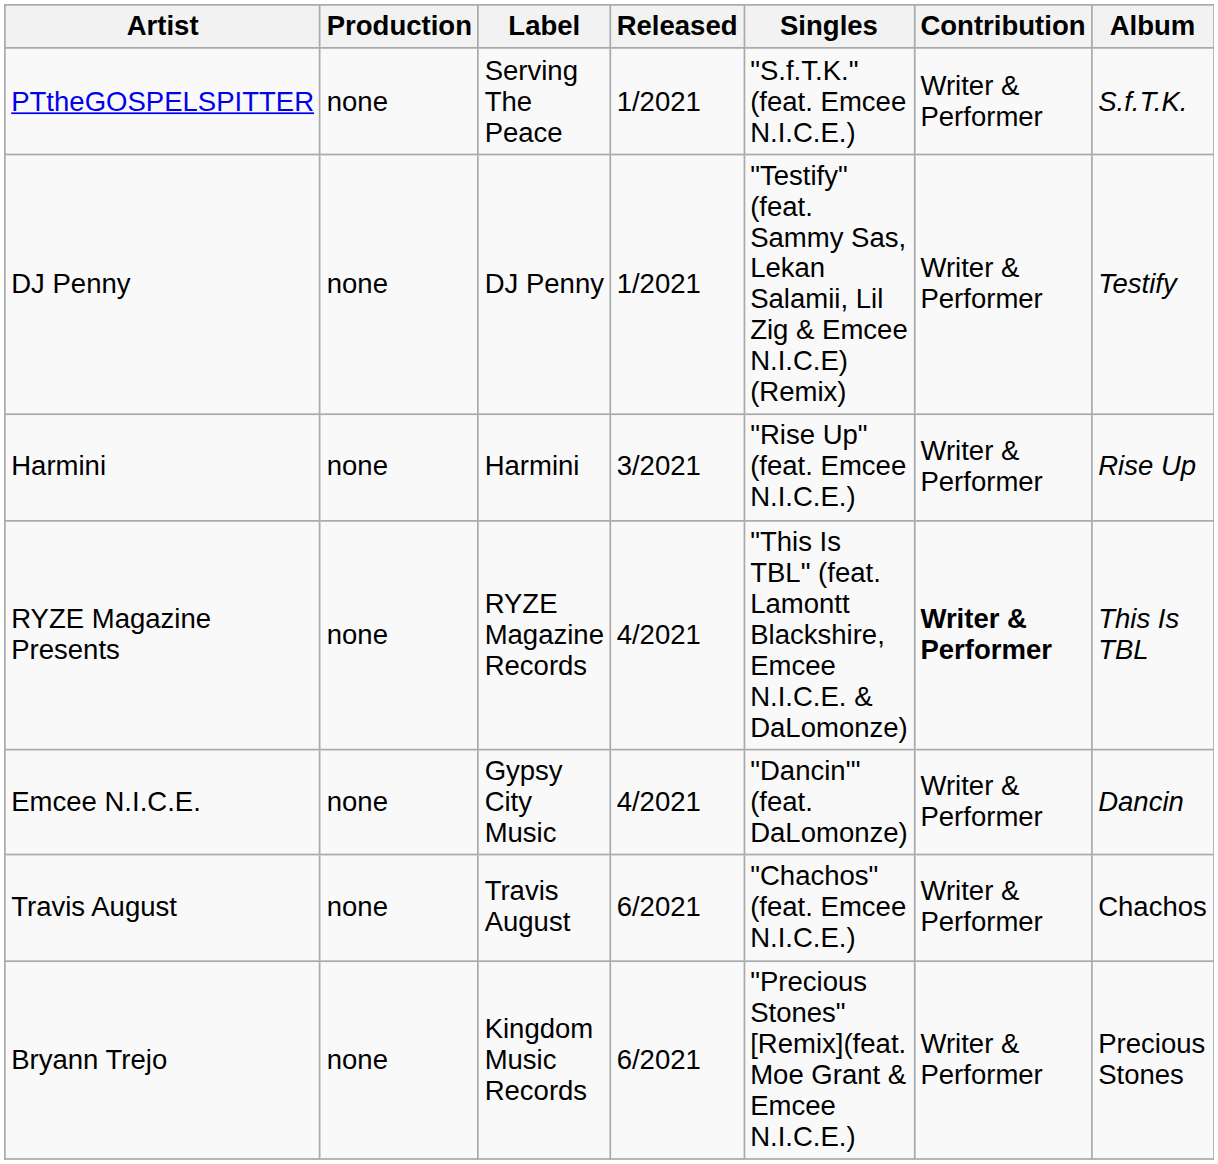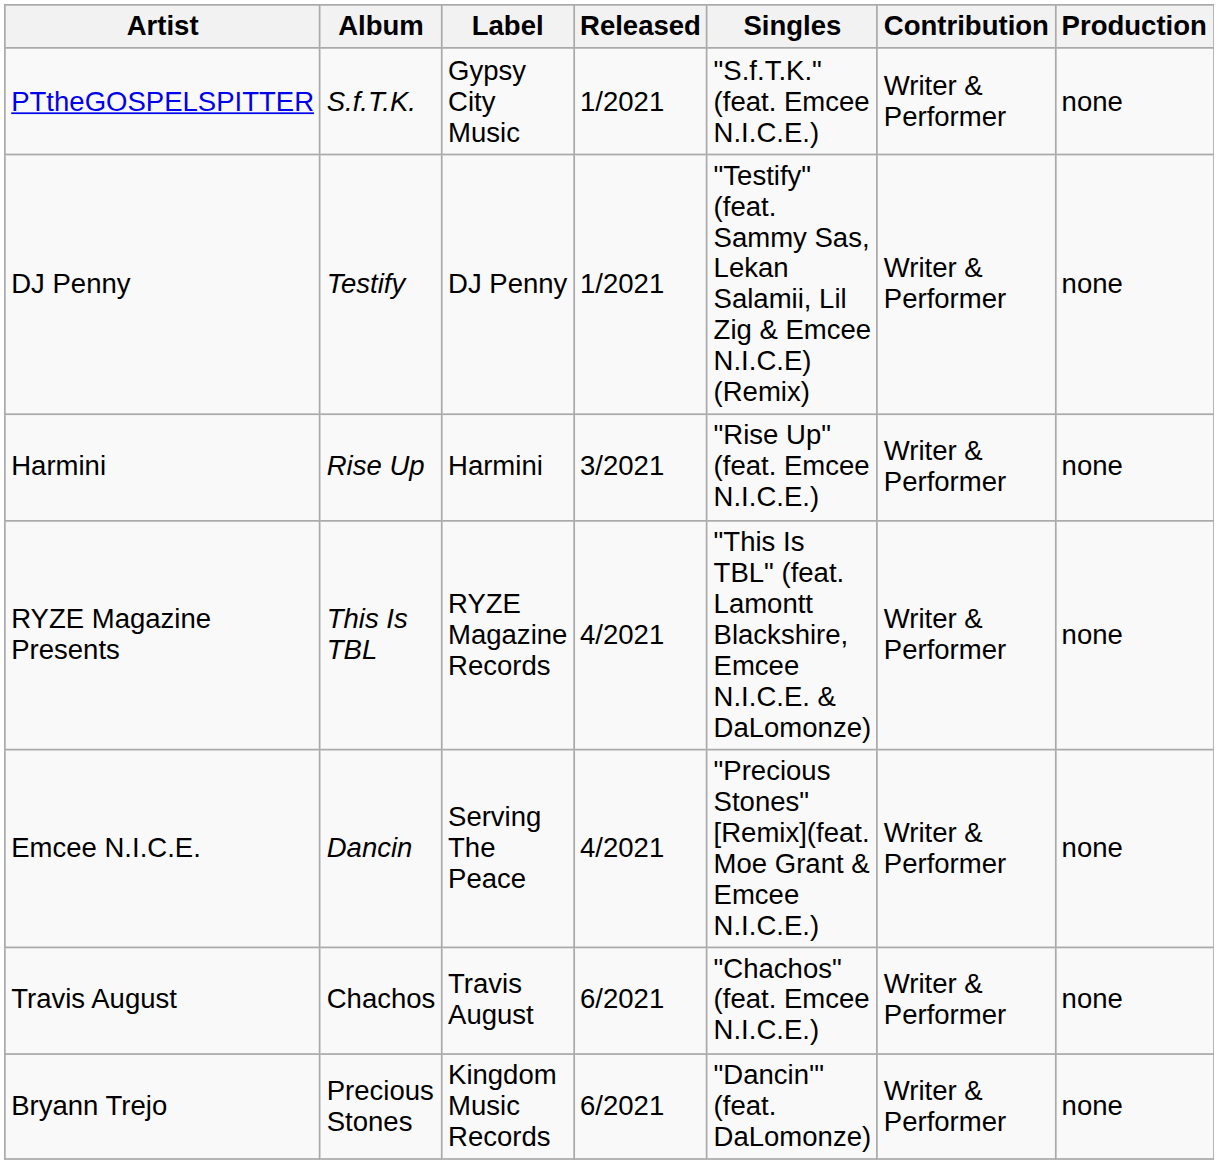 <table class="wikitable">
 <tr>
 <th>Artist</th>
-<th>Production</th>
+<th>Album</th>
 <th>Label</th>
 <th>Released</th>
 <th>Singles</th>
 <th>Contribution</th>
-<th>Album</th>
+<th>Production</th>
 </tr>
 <tr>
 <td><a href='#'>PTtheGOSPELSPITTER</a></td>
-<td>none</td>
-<td>Serving The Peace</td>
+<td><em>S.f.T.K.</em></td>
+<td>Gypsy City Music</td>
 <td>1/2021</td>
 <td>"S.f.T.K."(feat. Emcee N.I.C.E.)</td>
 <td>Writer & Performer</td>
-<td><em>S.f.T.K.</em></td>
+<td>none</td>
 </tr>
 <tr>
 <td>DJ Penny</td>
-<td>none</td>
+<td><em>Testify</em></td>
 <td>DJ Penny</td>
 <td>1/2021</td>
 <td>"Testify" (feat. Sammy Sas, Lekan Salamii, Lil Zig & Emcee N.I.C.E)(Remix)</td>
 <td>Writer & Performer</td>
-<td><em>Testify</em></td>
+<td>none</td>
 </tr>
 <tr>
 <td>Harmini</td>
-<td>none</td>
+<td><em>Rise Up</em></td>
 <td>Harmini</td>
 <td>3/2021</td>
 <td>"Rise Up"(feat. Emcee N.I.C.E.)</td>
 <td>Writer & Performer</td>
-<td><em>Rise Up</em></td>
+<td>none</td>
 </tr>
 <tr>
 <td>RYZE Magazine Presents</td>
-<td>none</td>
+<td><em>This Is TBL</em></td>
 <td>RYZE Magazine Records</td>
 <td>4/2021</td>
 <td>"This Is TBL" (feat. Lamontt Blackshire, Emcee N.I.C.E. & DaLomonze)</td>
-<td><strong>Writer & Performer</strong></td>
-<td><em>This Is TBL</em></td>
+<td>Writer & Performer</td>
+<td>none</td>
 </tr>
 <tr>
 <td>Emcee N.I.C.E.</td>
+<td><em>Dancin<strong></td>
+<td>Serving The Peace</td>
+<td>4/2021</td>
+<td>"Precious Stones"[Remix](feat. Moe Grant & Emcee N.I.C.E.)</td>
+<td>Writer & Performer</td>
 <td>none</td>
-<td>Gypsy City Music</td>
-<td>4/2021</td>
-<td>"Dancin'" (feat. DaLomonze)</td>
-<td>Writer & Performer</td>
-<td><em>Dancin<strong></td>
 </tr>
 <tr>
 <td>Travis August</td>
-<td>none</td>
+<td></em>Chachos<em></td>
 <td>Travis August</td>
 <td>6/2021</td>
 <td>"Chachos" (feat. Emcee N.I.C.E.)</td>
 <td>Writer & Performer</td>
-<td></em>Chachos<em></td>
+<td>none</td>
 </tr>
 <tr>
 <td>Bryann Trejo</td>
-<td>none</td>
+<td></em>Precious Stones<em></td>
 <td>Kingdom Music Records</td>
 <td>6/2021</td>
-<td>"Precious Stones"[Remix](feat. Moe Grant & Emcee N.I.C.E.)</td>
+<td>"Dancin'" (feat. DaLomonze)</td>
 <td>Writer & Performer</td>
-<td></em>Precious Stones<em></td>
+<td>none</td>
 </tr>
 </table>
